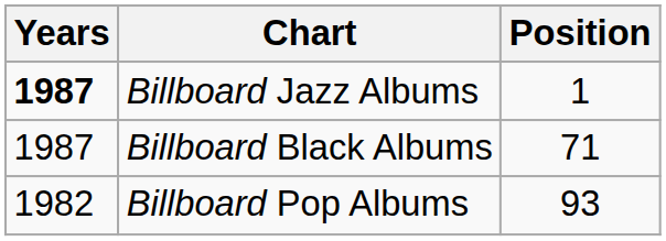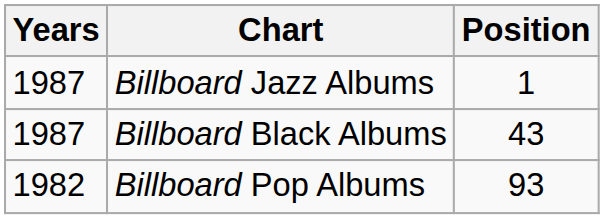 <table class="wikitable">
 <tr>
 <th align="left">Years</th>
 <th align="left">Chart</th>
 <th align="left">Position</th>
 </tr>
 <tr>
-<td align="left"><strong>1987</strong></td>
+<td align="left">1987</td>
 <td align="left"><em>Billboard</em> Jazz Albums</td>
 <td align="center">1</td>
 </tr>
 <tr>
 <td align="left">1987</td>
 <td align="left"><em>Billboard</em> Black Albums</td>
-<td align="center">71</td>
+<td align="center">43</td>
 </tr>
 <tr>
 <td align="left">1982</td>
 <td align="left"><em>Billboard</em> Pop Albums</td>
 <td align="center">93</td>
 </tr>
 </table>
